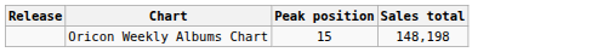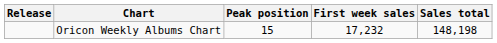 <table class="wikitable">
 <tr>
 <th>Release</th>
 <th>Chart</th>
 <th>Peak position</th>
+<th>First week sales</th>
 <th>Sales total</th>
 </tr>
 <tr>
 <td></td>
 <td>Oricon Weekly Albums Chart</td>
 <td align="center">15</td>
+<td align="center">17,232</td>
 <td align="center">148,198</td>
 </tr>
 </table>
